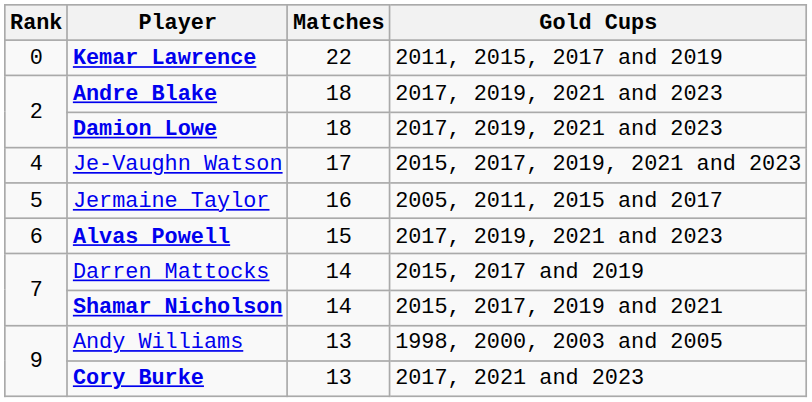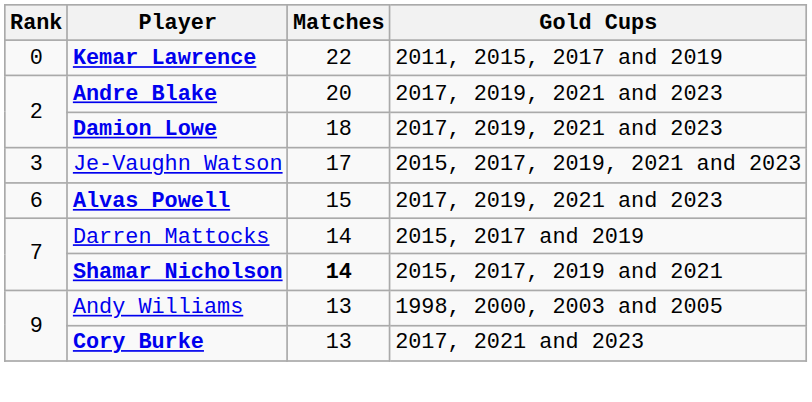 <table class="wikitable" style="text-align: left;">
 <tr>
 <th>Rank</th>
 <th>Player</th>
 <th>Matches</th>
 <th>Gold Cups</th>
 </tr>
 <tr>
 <td align=center>0</td>
 <td><strong><a href='#'>Kemar Lawrence</a></strong></td>
 <td align=center>22</td>
 <td>2011, 2015, 2017 and 2019</td>
 </tr>
 <tr>
 <td rowspan=2 align=center>2</td>
 <td><strong><a href='#'>Andre Blake</a></strong></td>
-<td align=center>18</td>
+<td align=center>20</td>
 <td>2017, 2019, 2021 and 2023</td>
 </tr>
 <tr>
 <td><strong><a href='#'>Damion Lowe</a></strong></td>
 <td align=center>18</td>
 <td>2017, 2019, 2021 and 2023</td>
 </tr>
 <tr>
-<td align=center>4</td>
+<td align=center>3</td>
 <td><a href='#'>Je-Vaughn Watson</a></td>
 <td align=center>17</td>
 <td>2015, 2017, 2019, 2021 and 2023</td>
-</tr>
-<tr>
-<td align=center>5</td>
-<td><a href='#'>Jermaine Taylor</a></td>
-<td align=center>16</td>
-<td>2005, 2011, 2015 and 2017</td>
 </tr>
 <tr>
 <td align=center>6</td>
 <td><strong><a href='#'>Alvas Powell</a></strong></td>
 <td align=center>15</td>
 <td>2017, 2019, 2021 and 2023</td>
 </tr>
 <tr>
 <td rowspan=2 align=center>7</td>
 <td><a href='#'>Darren Mattocks</a></td>
 <td align=center>14</td>
 <td>2015, 2017 and 2019</td>
 </tr>
 <tr>
 <td><strong><a href='#'>Shamar Nicholson</a></strong></td>
-<td align=center>14</td>
+<td align=center><strong>14</strong></td>
 <td>2015, 2017, 2019 and 2021</td>
 </tr>
 <tr>
 <td rowspan=2 align=center>9</td>
 <td><a href='#'>Andy Williams</a></td>
 <td align=center>13</td>
 <td>1998, 2000, 2003 and 2005</td>
 </tr>
 <tr>
 <td><strong><a href='#'>Cory Burke</a></strong></td>
 <td align=center>13</td>
 <td>2017, 2021 and 2023</td>
 </tr>
 </table>
